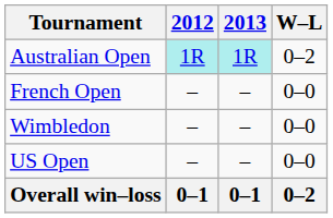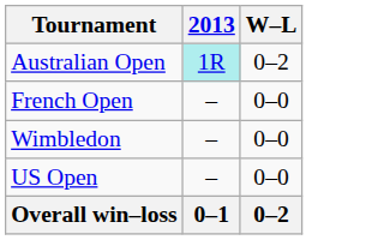 <table class=wikitable style=text-align:center;font-size:97%>
 <tr>
 <th>Tournament</th>
-<th><a href='#'>2012</a></th>
 <th><a href='#'>2013</a></th>
 <th>W–L</th>
 </tr>
 <tr>
 <td align=left><a href='#'>Australian Open</a></td>
 <td bgcolor=afeeee><a href='#'>1R</a></td>
-<td bgcolor=afeeee><a href='#'>1R</a></td>
 <td>0–2</td>
 </tr>
 <tr>
 <td align=left><a href='#'>French Open</a></td>
-<td>–</td>
 <td>–</td>
 <td>0–0</td>
 </tr>
 <tr>
 <td align=left><a href='#'>Wimbledon</a></td>
 <td>–</td>
-<td>–</td>
 <td>0–0</td>
 </tr>
 <tr>
 <td align=left><a href='#'>US Open</a></td>
-<td>–</td>
 <td>–</td>
 <td>0–0</td>
 </tr>
 <tr>
 <th style=text-align:left>Overall win–loss</th>
 <th>0–1</th>
-<th>0–1</th>
 <th>0–2</th>
 </tr>
 </table>
